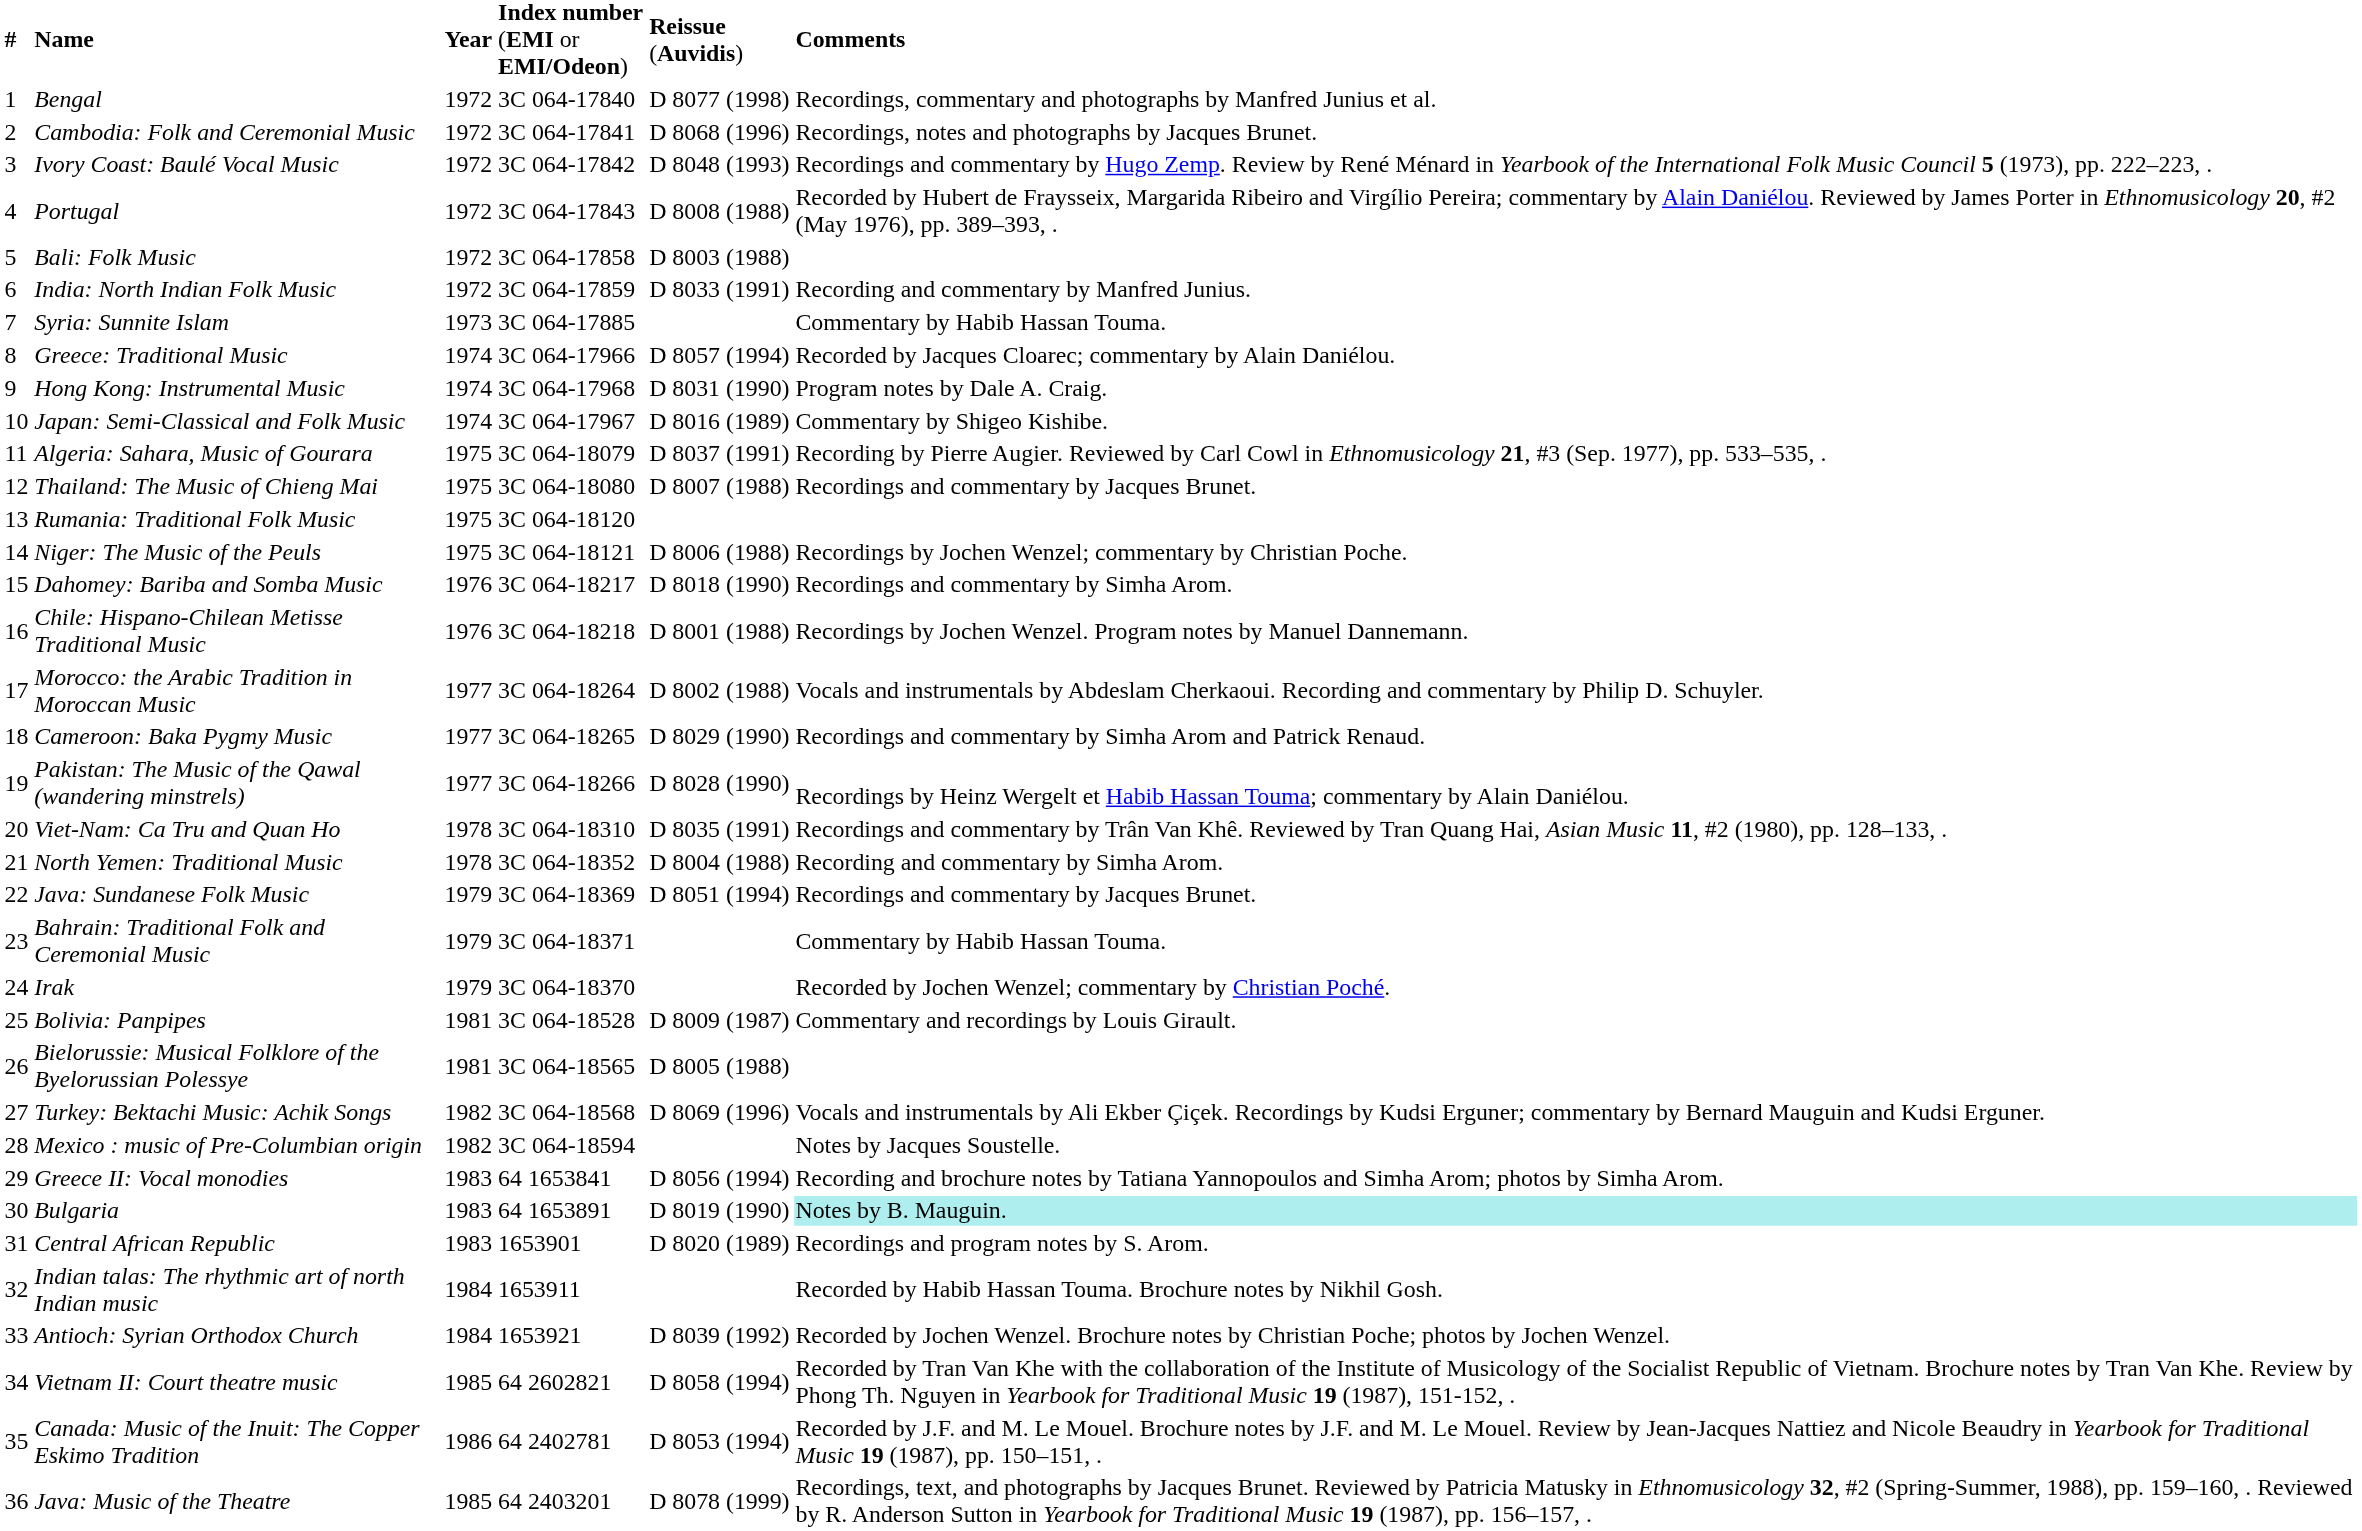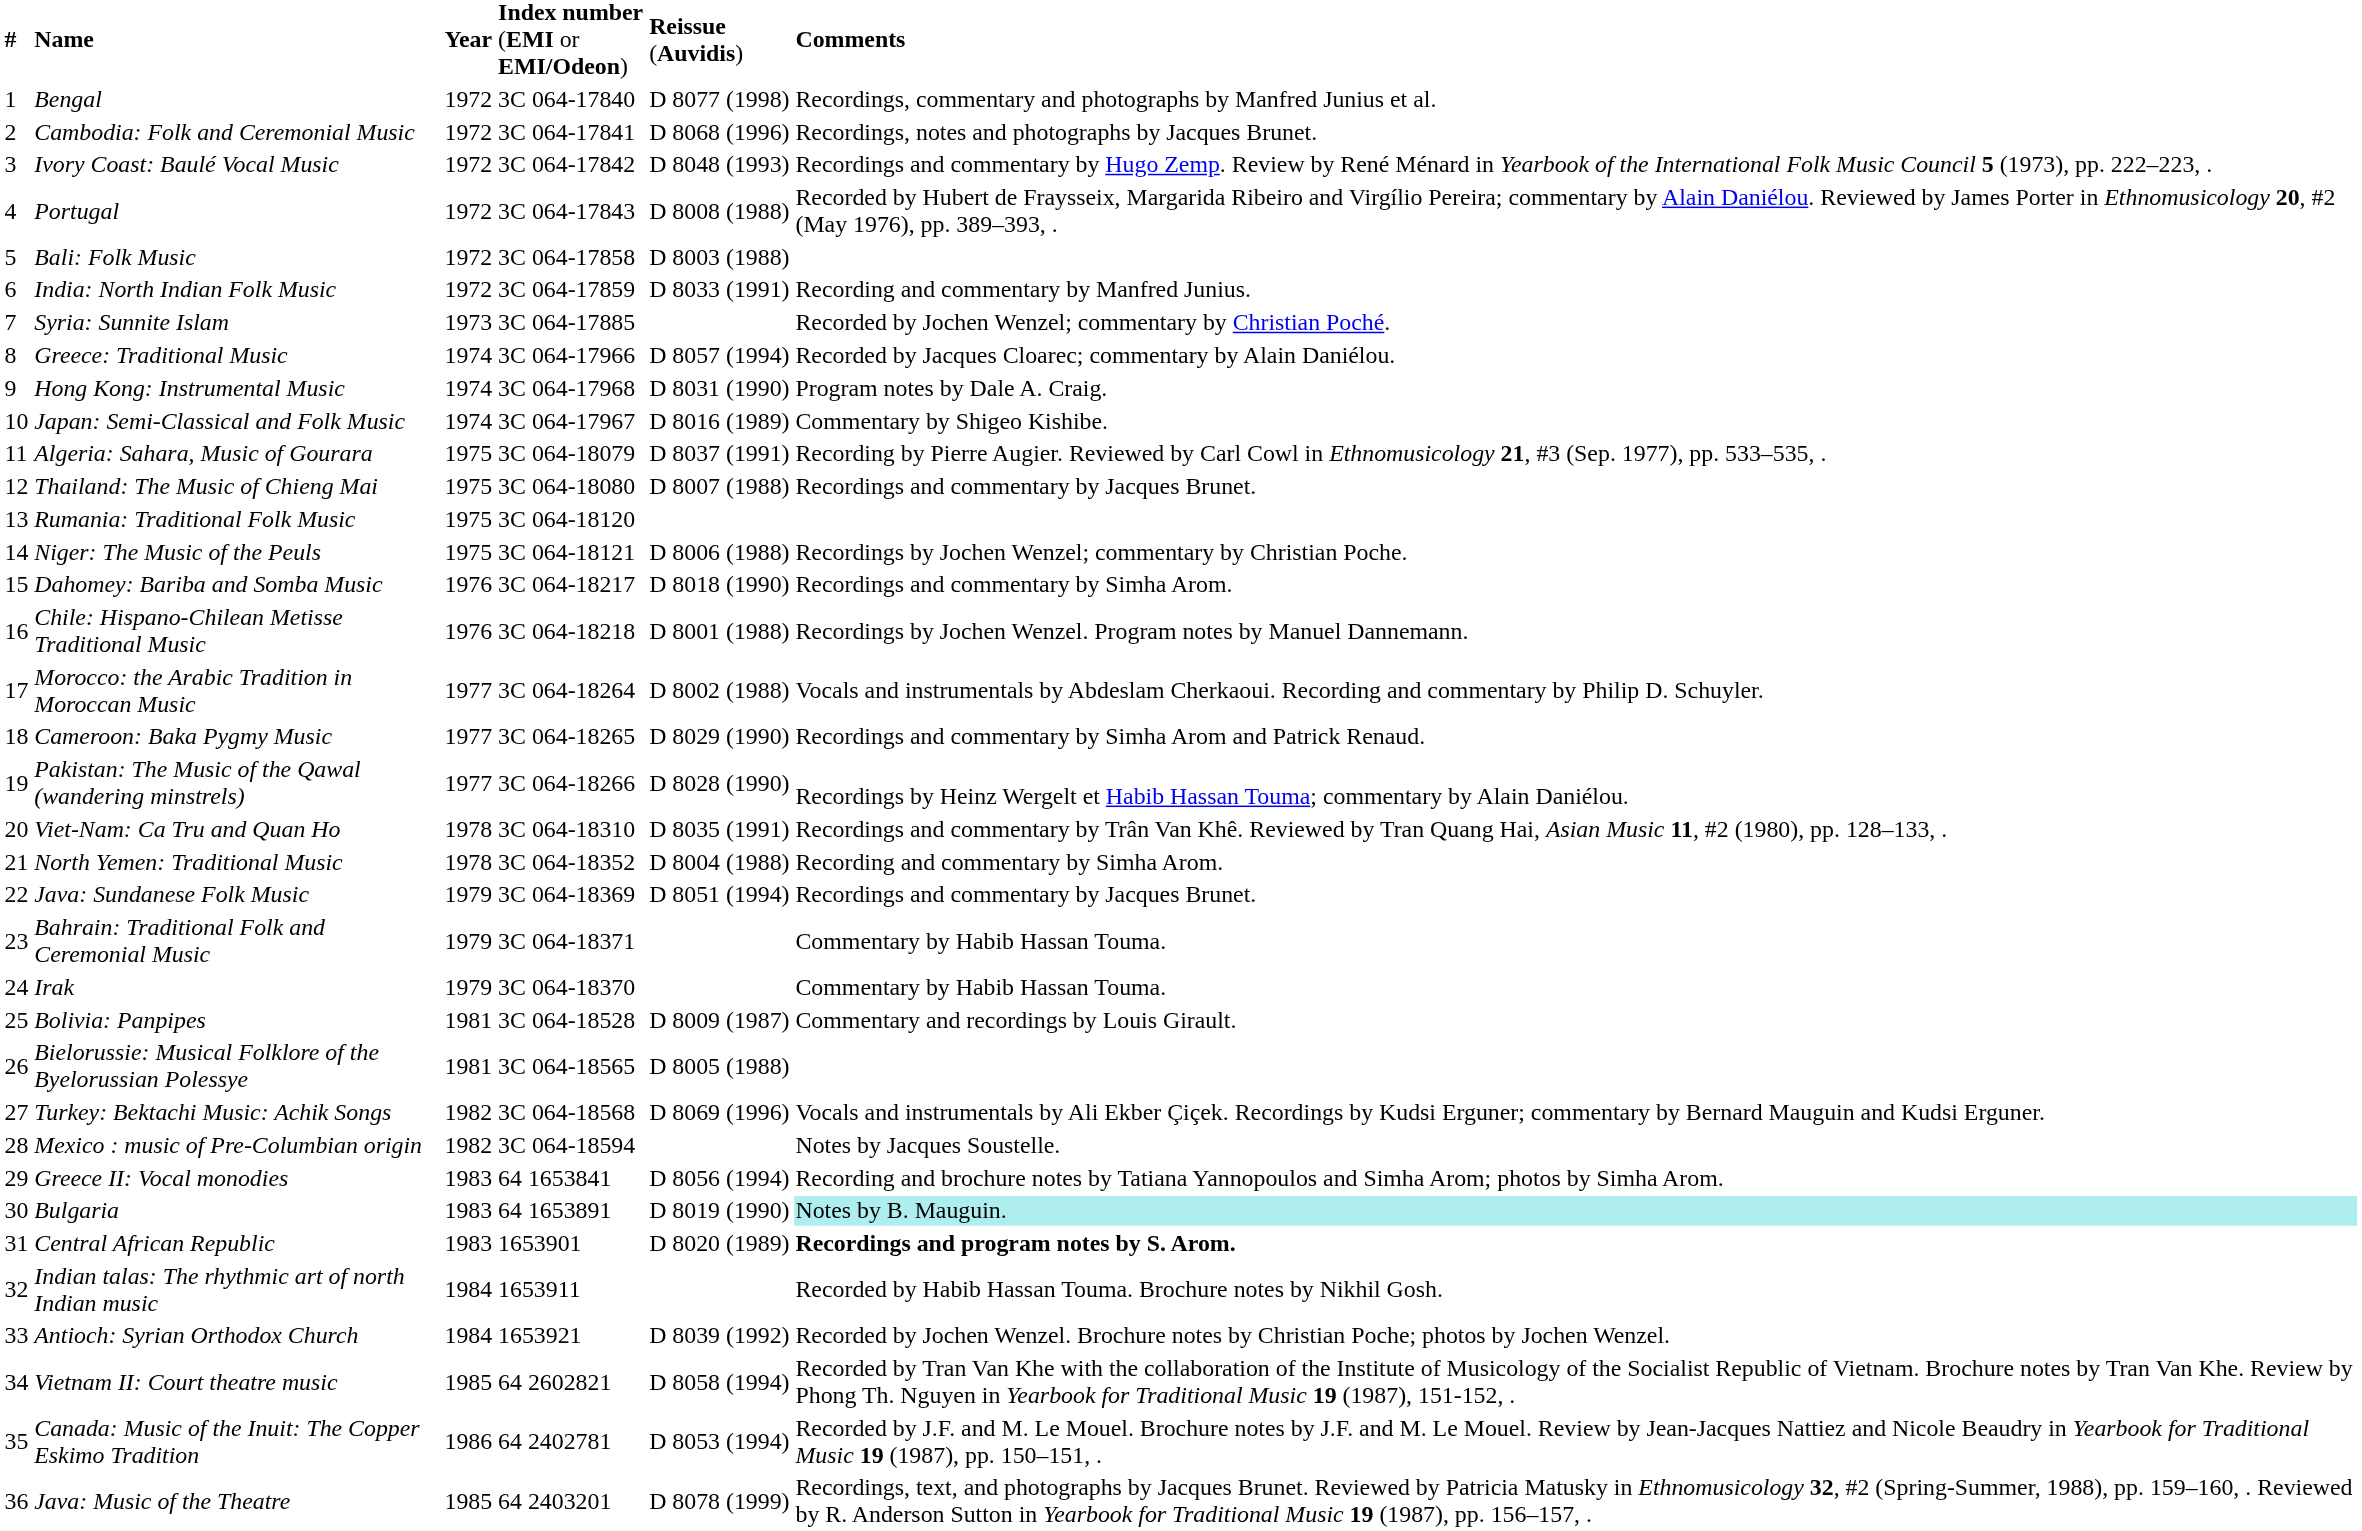 <table class="sortable">
 <tr>
 <td><strong>#</strong></td>
 <td><strong>Name</strong></td>
 <td><strong>Year</strong></td>
 <td><strong>Index number</strong><br>(<strong>EMI</strong> or<br><strong>EMI/Odeon</strong>)</td>
 <td><strong>Reissue</strong><br>(<strong>Auvidis</strong>)</td>
 <td><strong>Comments</strong></td>
 </tr>
 <tr>
 <td>1</td>
 <td><em>Bengal</em></td>
 <td>1972</td>
 <td>3C 064-17840</td>
 <td>D 8077 (1998)</td>
 <td>Recordings, commentary and photographs by Manfred Junius et al.</td>
 </tr>
 <tr>
 <td>2</td>
 <td><em>Cambodia: Folk and Ceremonial Music</em></td>
 <td>1972</td>
 <td>3C 064-17841</td>
 <td>D 8068 (1996)</td>
 <td>Recordings, notes and photographs by Jacques Brunet.</td>
 </tr>
 <tr>
 <td>3</td>
 <td><em>Ivory Coast: Baulé Vocal Music</em></td>
 <td>1972</td>
 <td>3C 064-17842</td>
 <td>D 8048 (1993)</td>
 <td>Recordings and commentary by <a href='#'>Hugo Zemp</a>.  Review by René Ménard in <em>Yearbook of the International Folk Music Council</em> <strong>5</strong> (1973), pp. 222–223, .</td>
 </tr>
 <tr>
 <td>4</td>
 <td><em>Portugal</em></td>
 <td>1972</td>
 <td>3C 064-17843</td>
 <td>D 8008 (1988)</td>
 <td>Recorded by Hubert de Fraysseix, Margarida Ribeiro and Virgílio Pereira; commentary by <a href='#'>Alain Daniélou</a>.  Reviewed by James Porter in <em>Ethnomusicology</em> <strong>20</strong>, #2 (May 1976), pp. 389–393, .</td>
 </tr>
 <tr>
 <td>5</td>
 <td><em>Bali: Folk Music</em></td>
 <td>1972</td>
 <td>3C 064-17858</td>
 <td>D 8003 (1988)</td>
 </tr>
 <tr>
 <td>6</td>
 <td><em>India: North Indian Folk Music</em></td>
 <td>1972</td>
 <td>3C 064-17859</td>
 <td>D 8033 (1991)</td>
 <td>Recording and commentary by Manfred Junius.</td>
 </tr>
 <tr>
 <td>7</td>
 <td><em>Syria: Sunnite Islam</em></td>
 <td>1973</td>
 <td>3C 064-17885</td>
 <td></td>
-<td>Commentary by Habib Hassan Touma.</td>
+<td>Recorded by Jochen Wenzel; commentary by <a href='#'>Christian Poché</a>.</td>
 </tr>
 <tr>
 <td>8</td>
 <td><em>Greece: Traditional Music</em></td>
 <td>1974</td>
 <td>3C 064-17966</td>
 <td>D 8057 (1994)</td>
 <td>Recorded by Jacques Cloarec; commentary by Alain Daniélou.</td>
 </tr>
 <tr>
 <td>9</td>
 <td><em>Hong Kong: Instrumental Music</em></td>
 <td>1974</td>
 <td>3C 064-17968</td>
 <td>D 8031 (1990)</td>
 <td>Program notes by Dale A. Craig.</td>
 </tr>
 <tr>
 <td>10</td>
 <td><em>Japan: Semi-Classical and Folk Music</em></td>
 <td>1974</td>
 <td>3C 064-17967</td>
 <td>D 8016 (1989)</td>
 <td>Commentary by Shigeo Kishibe.</td>
 </tr>
 <tr>
 <td>11</td>
 <td><em>Algeria: Sahara, Music of Gourara</em></td>
 <td>1975</td>
 <td>3C 064-18079</td>
 <td>D 8037 (1991)</td>
 <td>Recording by Pierre Augier. Reviewed by Carl Cowl in <em>Ethnomusicology</em> <strong>21</strong>, #3 (Sep. 1977), pp. 533–535, .</td>
 </tr>
 <tr>
 <td>12</td>
 <td><em>Thailand: The Music of Chieng Mai</em></td>
 <td>1975</td>
 <td>3C 064-18080</td>
 <td>D 8007 (1988)</td>
 <td>Recordings and commentary by Jacques Brunet.</td>
 </tr>
 <tr>
 <td>13</td>
 <td><em>Rumania: Traditional Folk Music</em></td>
 <td>1975</td>
 <td>3C 064-18120</td>
 </tr>
 <tr>
 <td>14</td>
 <td><em>Niger: The Music of the Peuls</em></td>
 <td>1975</td>
 <td>3C 064-18121</td>
 <td>D 8006 (1988)</td>
 <td>Recordings by Jochen Wenzel; commentary by Christian Poche.</td>
 </tr>
 <tr>
 <td>15</td>
 <td><em>Dahomey: Bariba and Somba Music</em></td>
 <td>1976</td>
 <td>3C 064-18217</td>
 <td>D 8018 (1990)</td>
 <td>Recordings and commentary by Simha Arom.</td>
 </tr>
 <tr>
 <td>16</td>
 <td><em>Chile: Hispano-Chilean Metisse Traditional Music</em></td>
 <td>1976</td>
 <td>3C 064-18218</td>
 <td>D 8001 (1988)</td>
 <td>Recordings by Jochen Wenzel.  Program notes by Manuel Dannemann.</td>
 </tr>
 <tr>
 <td>17</td>
 <td><em>Morocco: the Arabic Tradition in Moroccan Music</em></td>
 <td>1977</td>
 <td>3C 064-18264</td>
 <td>D 8002 (1988)</td>
 <td>Vocals and instrumentals by  Abdeslam Cherkaoui.  Recording and commentary by Philip D. Schuyler.</td>
 </tr>
 <tr>
 <td>18</td>
 <td><em>Cameroon: Baka Pygmy Music</em></td>
 <td>1977</td>
 <td>3C 064-18265</td>
 <td>D 8029 (1990)</td>
 <td>Recordings and commentary by Simha Arom and Patrick Renaud.</td>
 </tr>
 <tr>
 <td>19</td>
 <td><em>Pakistan: The Music of the Qawal (wandering minstrels)</em></td>
 <td>1977</td>
 <td>3C 064-18266</td>
 <td>D 8028 (1990)</td>
 <td><br>Recordings by Heinz Wergelt et <a href='#'>Habib Hassan Touma</a>; commentary by Alain Daniélou.</td>
 </tr>
 <tr>
 <td>20</td>
 <td><em>Viet-Nam: Ca Tru and Quan Ho</em></td>
 <td>1978</td>
 <td>3C 064-18310</td>
 <td>D 8035 (1991)</td>
 <td>Recordings and commentary by Trân Van Khê.  Reviewed by Tran Quang Hai, <em>Asian Music</em> <strong>11</strong>, #2 (1980), pp. 128–133, .</td>
 </tr>
 <tr>
 <td>21</td>
 <td><em>North Yemen: Traditional Music</em></td>
 <td>1978</td>
 <td>3C 064-18352</td>
 <td>D 8004 (1988)</td>
 <td>Recording and commentary by Simha Arom.</td>
 </tr>
 <tr>
 <td>22</td>
 <td><em>Java: Sundanese Folk Music</em></td>
 <td>1979</td>
 <td>3C 064-18369</td>
 <td>D 8051 (1994)</td>
 <td>Recordings and commentary by Jacques Brunet.</td>
 </tr>
 <tr>
 <td>23</td>
 <td><em>Bahrain: Traditional Folk and Ceremonial Music</em></td>
 <td>1979</td>
 <td>3C 064-18371</td>
 <td></td>
 <td>Commentary by Habib Hassan Touma.</td>
 </tr>
 <tr>
 <td>24</td>
 <td><em>Irak</em></td>
 <td>1979</td>
 <td>3C 064-18370</td>
 <td></td>
-<td>Recorded by Jochen Wenzel; commentary by <a href='#'>Christian Poché</a>.</td>
+<td>Commentary by Habib Hassan Touma.</td>
 </tr>
 <tr>
 <td>25</td>
 <td><em>Bolivia: Panpipes</em></td>
 <td>1981</td>
 <td>3C 064-18528</td>
 <td>D 8009 (1987)</td>
 <td>Commentary and recordings by Louis Girault.</td>
 </tr>
 <tr>
 <td>26</td>
 <td><em>Bielorussie: Musical Folklore of the Byelorussian Polessye</em></td>
 <td>1981</td>
 <td>3C 064-18565</td>
 <td>D 8005 (1988)</td>
 </tr>
 <tr>
 <td>27</td>
 <td><em>Turkey: Bektachi Music: Achik Songs</em></td>
 <td>1982</td>
 <td>3C 064-18568</td>
 <td>D 8069 (1996)</td>
 <td>Vocals and instrumentals by Ali Ekber Çiçek.  Recordings by Kudsi Erguner; commentary by Bernard Mauguin and Kudsi Erguner.</td>
 </tr>
 <tr>
 <td>28</td>
 <td><em>Mexico : music of Pre-Columbian origin</em></td>
 <td>1982</td>
 <td>3C 064-18594</td>
 <td></td>
 <td>Notes by Jacques Soustelle.</td>
 </tr>
 <tr>
 <td>29</td>
 <td><em>Greece II: Vocal monodies</em></td>
 <td>1983</td>
 <td>64 1653841</td>
 <td>D 8056 (1994)</td>
 <td>Recording and brochure notes by Tatiana Yannopoulos and Simha Arom; photos by Simha Arom.</td>
 </tr>
 <tr>
 <td>30</td>
 <td><em>Bulgaria</em></td>
 <td>1983</td>
 <td>64 1653891</td>
 <td>D 8019 (1990)</td>
 <td style="background: paleturquoise;">Notes by B. Mauguin.</td>
 </tr>
 <tr>
 <td>31</td>
 <td><em>Central African Republic</em></td>
 <td>1983</td>
 <td>1653901</td>
 <td>D 8020 (1989)</td>
-<td>Recordings and program notes by S. Arom.</td>
+<td><strong>Recordings and program notes by S. Arom.</strong></td>
 </tr>
 <tr>
 <td>32</td>
 <td><em>Indian talas: The rhythmic art of north Indian music</em></td>
 <td>1984</td>
 <td>1653911</td>
 <td></td>
 <td>Recorded by Habib Hassan Touma.  Brochure notes by Nikhil Gosh.</td>
 </tr>
 <tr>
 <td>33</td>
 <td><em>Antioch: Syrian Orthodox Church</em></td>
 <td>1984</td>
 <td>1653921</td>
 <td>D 8039 (1992)</td>
 <td>Recorded by Jochen Wenzel.  Brochure notes by Christian Poche; photos by Jochen Wenzel.</td>
 </tr>
 <tr>
 <td>34</td>
 <td><em>Vietnam II: Court theatre music</em></td>
 <td>1985</td>
 <td>64 2602821</td>
 <td>D 8058 (1994)</td>
 <td>Recorded by Tran Van Khe with the collaboration of the Institute of Musicology of the Socialist Republic of Vietnam. Brochure notes by Tran Van Khe.  Review by Phong Th. Nguyen in <em>Yearbook for Traditional Music</em> <strong>19</strong> (1987), 151-152, .</td>
 </tr>
 <tr>
 <td>35</td>
 <td><em>Canada: Music of the Inuit: The Copper Eskimo Tradition</em></td>
 <td>1986</td>
 <td>64 2402781</td>
 <td>D 8053 (1994)</td>
 <td>Recorded by J.F. and M. Le Mouel.  Brochure notes by J.F. and M. Le Mouel.  Review by Jean-Jacques Nattiez and Nicole Beaudry in <em>Yearbook for Traditional Music</em> <strong>19</strong> (1987), pp. 150–151, .</td>
 </tr>
 <tr>
 <td>36</td>
 <td><em>Java: Music of the Theatre</em></td>
 <td>1985</td>
 <td>64 2403201</td>
 <td>D 8078 (1999)</td>
 <td>Recordings, text, and photographs by Jacques Brunet.  Reviewed by Patricia Matusky in <em>Ethnomusicology</em> <strong>32</strong>, #2 (Spring-Summer, 1988), pp. 159–160, .  Reviewed by R. Anderson Sutton in <em>Yearbook for Traditional Music</em> <strong>19</strong> (1987), pp. 156–157, .</td>
 </tr>
 </table>
